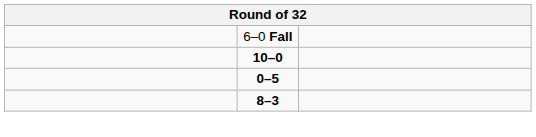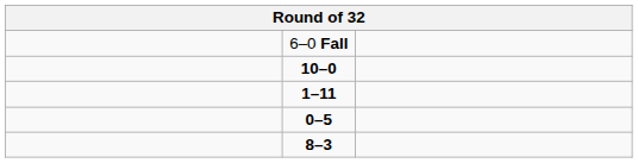 <table class="wikitable" style="text-align: center;">
 <tr>
 <th colspan=3>Round of 32</th>
 </tr>
 <tr>
 <td align=left width="270"><strong></strong></td>
 <td align=center width="65">6–0 <strong>Fall</strong></td>
 <td align=left width="270"></td>
 </tr>
 <tr>
 <td align=left><strong></strong></td>
 <td align=center><strong>10–0</strong></td>
 <td align=left></td>
 </tr>
 <tr>
 <td align=left></td>
+<td align=center><strong>1–11</strong></td>
+<td align=left><strong></strong></td>
+</tr>
+<tr>
+<td align=left></td>
 <td align=center><strong>0–5</strong></td>
 <td align=left><strong></strong></td>
 </tr>
 <tr>
 <td align=left><strong></strong></td>
 <td align=center><strong>8–3</strong></td>
 <td align=left></td>
 </tr>
 </table>
